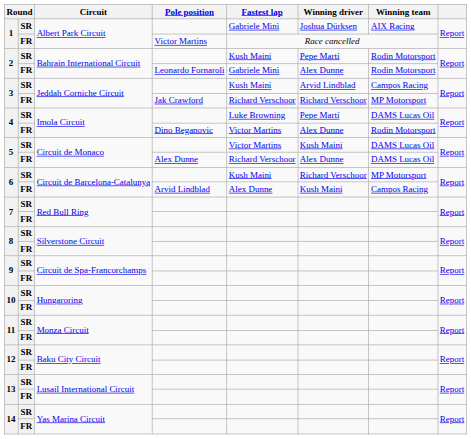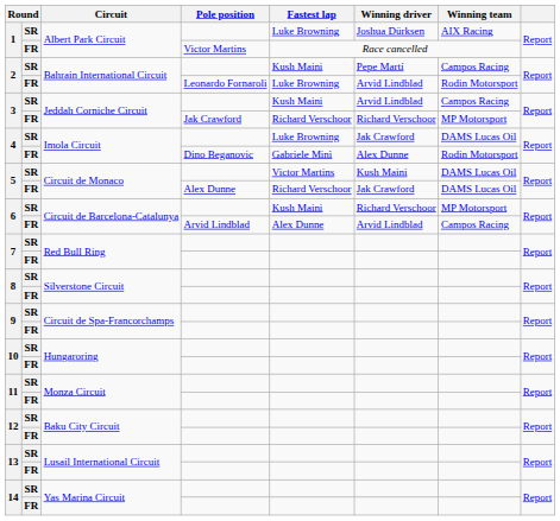 <table class="wikitable" style="font-size: 85%;">
 <tr>
 <th colspan="2">Round</th>
 <th>Circuit</th>
 <th><a href='#'>Pole position</a></th>
 <th><a href='#'>Fastest lap</a></th>
 <th>Winning driver</th>
 <th>Winning team</th>
 <th></th>
 </tr>
 <tr>
 <th rowspan="2">1</th>
 <th>SR</th>
 <td rowspan="2"> <a href='#'>Albert Park Circuit</a></td>
 <td></td>
-<td> <a href='#'>Gabriele Minì</a></td>
+<td> <a href='#'>Luke Browning</a></td>
 <td> <a href='#'>Joshua Dürksen</a></td>
 <td> <a href='#'>AIX Racing</a></td>
 <td rowspan="2"><a href='#'>Report</a></td>
 </tr>
 <tr>
 <th>FR</th>
 <td> <a href='#'>Victor Martins</a></td>
 <td colspan="3" align="center"><em>Race cancelled</em></td>
 </tr>
 <tr>
 <th rowspan="2">2</th>
 <th>SR</th>
 <td rowspan="2"> <a href='#'>Bahrain International Circuit</a></td>
 <td></td>
 <td> <a href='#'>Kush Maini</a></td>
 <td> <a href='#'>Pepe Martí</a></td>
-<td nowrap> <a href='#'>Rodin Motorsport</a></td>
+<td> <a href='#'>Campos Racing</a></td>
 <td rowspan="2"><a href='#'>Report</a></td>
 </tr>
 <tr>
 <th>FR</th>
 <td nowrap> <a href='#'>Leonardo Fornaroli</a></td>
-<td> <a href='#'>Gabriele Minì</a></td>
-<td> <a href='#'>Alex Dunne</a></td>
+<td> <a href='#'>Luke Browning</a></td>
+<td> <a href='#'>Arvid Lindblad</a></td>
 <td nowrap> <a href='#'>Rodin Motorsport</a></td>
 </tr>
 <tr>
 <th rowspan="2">3</th>
 <th>SR</th>
 <td rowspan="2"> <a href='#'>Jeddah Corniche Circuit</a></td>
 <td></td>
 <td> <a href='#'>Kush Maini</a></td>
 <td> <a href='#'>Arvid Lindblad</a></td>
 <td> <a href='#'>Campos Racing</a></td>
 <td rowspan="2"><a href='#'>Report</a></td>
 </tr>
 <tr>
 <th>FR</th>
 <td> <a href='#'>Jak Crawford</a></td>
 <td> <a href='#'>Richard Verschoor</a></td>
 <td nowrap> <a href='#'>Richard Verschoor</a></td>
 <td> <a href='#'>MP Motorsport</a></td>
 </tr>
 <tr>
 <th rowspan="2">4</th>
 <th>SR</th>
 <td rowspan="2"> <a href='#'>Imola Circuit</a></td>
 <td></td>
 <td> <a href='#'>Luke Browning</a></td>
-<td> <a href='#'>Pepe Martí</a></td>
+<td> <a href='#'>Jak Crawford</a></td>
 <td nowrap> <a href='#'>DAMS Lucas Oil</a></td>
 <td rowspan="2"><a href='#'>Report</a></td>
 </tr>
 <tr>
 <th>FR</th>
 <td> <a href='#'>Dino Beganovic</a></td>
-<td> <a href='#'>Victor Martins</a></td>
+<td> <a href='#'>Gabriele Minì</a></td>
 <td> <a href='#'>Alex Dunne</a></td>
 <td nowrap> <a href='#'>Rodin Motorsport</a></td>
 </tr>
 <tr>
 <th rowspan="2">5</th>
 <th>SR</th>
 <td rowspan="2"> <a href='#'>Circuit de Monaco</a></td>
 <td></td>
 <td> <a href='#'>Victor Martins</a></td>
 <td> <a href='#'>Kush Maini</a></td>
 <td> <a href='#'>DAMS Lucas Oil</a></td>
 <td rowspan="2"><a href='#'>Report</a></td>
 </tr>
 <tr>
 <th>FR</th>
 <td> <a href='#'>Alex Dunne</a></td>
 <td> <a href='#'>Richard Verschoor</a></td>
-<td> <a href='#'>Alex Dunne</a></td>
+<td> <a href='#'>Jak Crawford</a></td>
 <td> <a href='#'>DAMS Lucas Oil</a></td>
 </tr>
 <tr>
 <th rowspan="2">6</th>
 <th>SR</th>
 <td rowspan="2" nowrap> <a href='#'>Circuit de Barcelona-Catalunya</a></td>
 <td></td>
 <td> <a href='#'>Kush Maini</a></td>
 <td> <a href='#'>Richard Verschoor</a></td>
 <td> <a href='#'>MP Motorsport</a></td>
 <td rowspan="2"><a href='#'>Report</a></td>
 </tr>
 <tr>
 <th>FR</th>
 <td> <a href='#'>Arvid Lindblad</a></td>
 <td> <a href='#'>Alex Dunne</a></td>
-<td> <a href='#'>Kush Maini</a></td>
+<td> <a href='#'>Arvid Lindblad</a></td>
 <td> <a href='#'>Campos Racing</a></td>
 </tr>
 <tr>
 <th rowspan="2">7</th>
 <th>SR</th>
 <td rowspan="2"> <a href='#'>Red Bull Ring</a></td>
 <td></td>
 <td></td>
 <td></td>
 <td></td>
 <td rowspan="2"><a href='#'>Report</a></td>
 </tr>
 <tr>
 <th>FR</th>
 <td></td>
 <td></td>
 <td></td>
 <td></td>
 </tr>
 <tr>
 <th rowspan="2">8</th>
 <th>SR</th>
 <td rowspan="2"> <a href='#'>Silverstone Circuit</a></td>
 <td></td>
 <td></td>
 <td></td>
 <td></td>
 <td rowspan="2"><a href='#'>Report</a></td>
 </tr>
 <tr>
 <th>FR</th>
 <td></td>
 <td></td>
 <td></td>
 <td></td>
 </tr>
 <tr>
 <th rowspan="2">9</th>
 <th>SR</th>
 <td rowspan="2"> <a href='#'>Circuit de Spa-Francorchamps</a></td>
 <td></td>
 <td></td>
 <td></td>
 <td></td>
 <td rowspan="2"><a href='#'>Report</a></td>
 </tr>
 <tr>
 <th>FR</th>
 <td></td>
 <td></td>
 <td></td>
 <td></td>
 </tr>
 <tr>
 <th rowspan="2">10</th>
 <th>SR</th>
 <td rowspan="2"> <a href='#'>Hungaroring</a></td>
 <td></td>
 <td></td>
 <td></td>
 <td></td>
 <td rowspan="2"><a href='#'>Report</a></td>
 </tr>
 <tr>
 <th>FR</th>
 <td></td>
 <td></td>
 <td></td>
 <td></td>
 </tr>
 <tr>
 <th rowspan="2">11</th>
 <th>SR</th>
 <td rowspan="2"> <a href='#'>Monza Circuit</a></td>
 <td></td>
 <td></td>
 <td></td>
 <td></td>
 <td rowspan="2"><a href='#'>Report</a></td>
 </tr>
 <tr>
 <th>FR</th>
 <td></td>
 <td></td>
 <td></td>
 <td></td>
 </tr>
 <tr>
 <th rowspan="2">12</th>
 <th>SR</th>
 <td rowspan="2"> <a href='#'>Baku City Circuit</a></td>
 <td></td>
 <td></td>
 <td></td>
 <td></td>
 <td rowspan="2"><a href='#'>Report</a></td>
 </tr>
 <tr>
 <th>FR</th>
 <td></td>
 <td></td>
 <td></td>
 <td></td>
 </tr>
 <tr>
 <th rowspan="2">13</th>
 <th>SR</th>
 <td rowspan="2"> <a href='#'>Lusail International Circuit</a></td>
 <td></td>
 <td></td>
 <td></td>
 <td></td>
 <td rowspan="2"><a href='#'>Report</a></td>
 </tr>
 <tr>
 <th>FR</th>
 <td></td>
 <td></td>
 <td></td>
 <td></td>
 </tr>
 <tr>
 <th rowspan="2">14</th>
 <th>SR</th>
 <td rowspan="2"> <a href='#'>Yas Marina Circuit</a></td>
 <td></td>
 <td></td>
 <td></td>
 <td></td>
 <td rowspan="2"><a href='#'>Report</a></td>
 </tr>
 <tr>
 <th>FR</th>
 <td></td>
 <td></td>
 <td></td>
 <td></td>
 </tr>
 </table>
